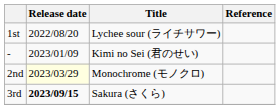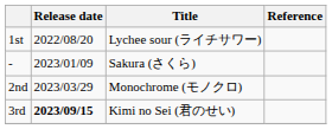 <table class=wikitable style="font-size:small">
 <tr>
 <th></th>
 <th>Release date</th>
 <th>Title</th>
 <th>Reference</th>
 </tr>
 <tr>
 <td>1st</td>
 <td>2022/08/20</td>
 <td>Lychee sour (ライチサワー)</td>
 <td></td>
 </tr>
 <tr>
 <td>-</td>
 <td>2023/01/09</td>
-<td>Kimi no Sei (君のせい)</td>
+<td>Sakura (さくら)</td>
 <td></td>
 </tr>
 <tr>
 <td>2nd</td>
-<td style="background: lightyellow;">2023/03/29</td>
+<td>2023/03/29</td>
 <td>Monochrome (モノクロ)</td>
 <td></td>
 </tr>
 <tr>
 <td>3rd</td>
 <td><strong>2023/09/15</strong></td>
-<td>Sakura (さくら)</td>
+<td>Kimi no Sei (君のせい)</td>
 <td></td>
 </tr>
 <tr>
 </tr>
 </table>
